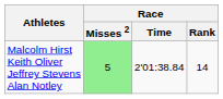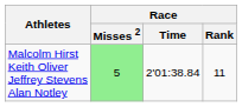 <table class="wikitable" border="1" style="font-size:90%">
 <tr>
 <th rowspan=2>Athletes</th>
 <th colspan=3>Race</th>
 </tr>
 <tr>
 <th>Misses <sup>2</sup></th>
 <th>Time</th>
 <th>Rank</th>
 </tr>
 <tr>
 <td><a href='#'>Malcolm Hirst</a><br><a href='#'>Keith Oliver</a><br><a href='#'>Jeffrey Stevens</a><br><a href='#'>Alan Notley</a></td>
 <td align=center style="background: lightgreen;">5</td>
 <td align=center>2'01:38.84</td>
-<td align=center>14</td>
+<td align=center>11</td>
 </tr>
 </table>
